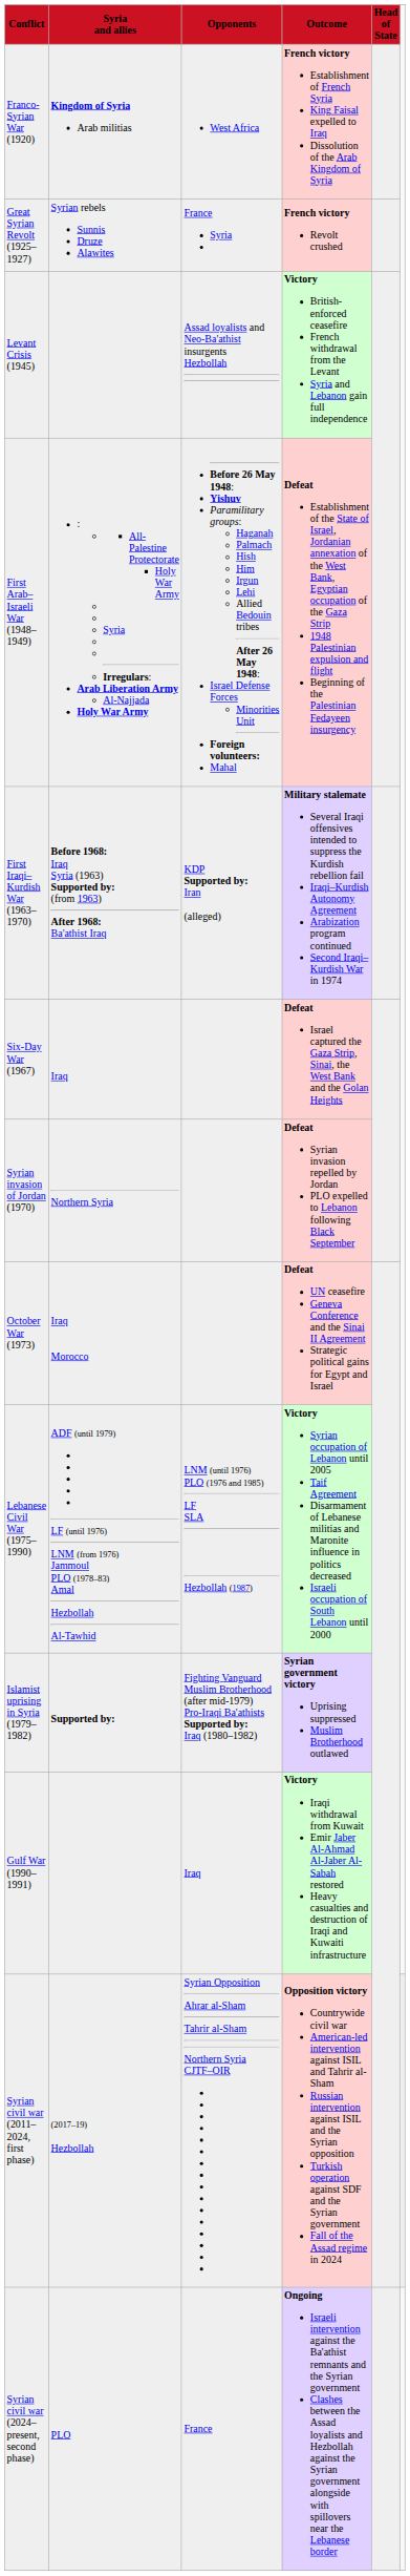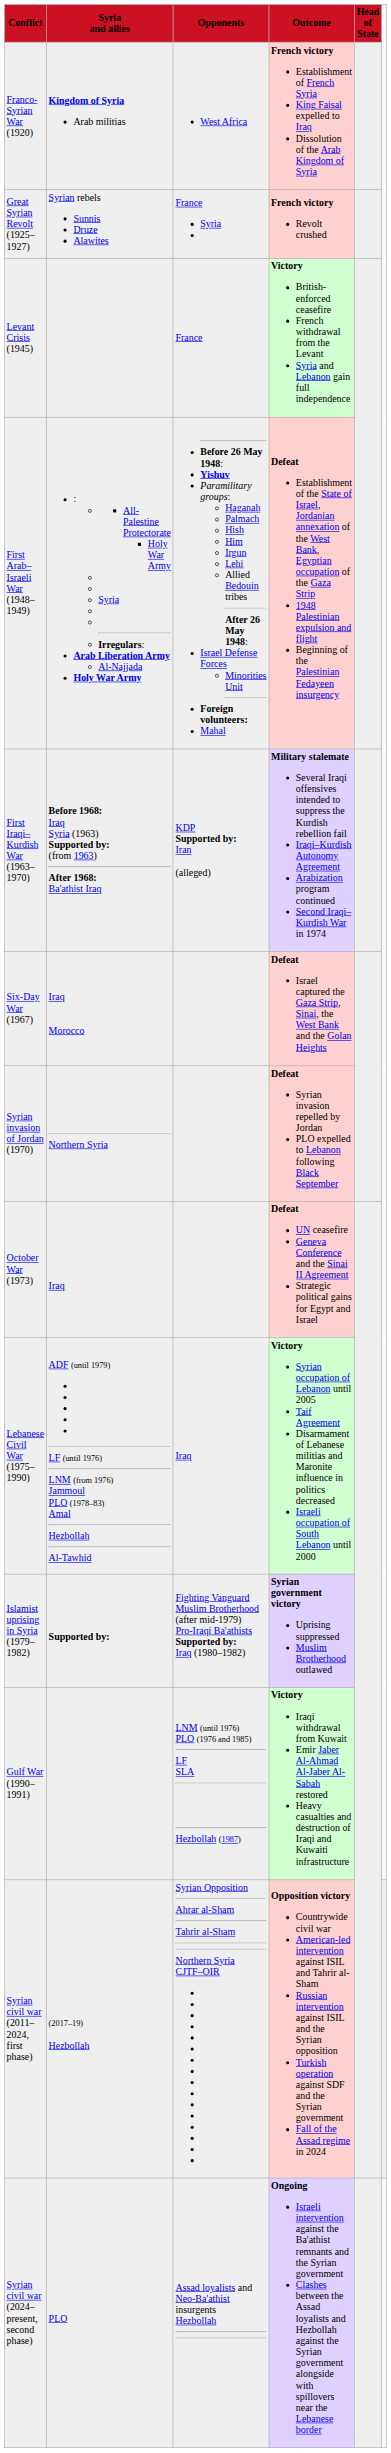 <table class="wikitable">
 <tr>
 <th style="background:#CC1122" rowspan="1"><span>Conflict</span></th>
 <th style="background:#CC1122" rowspan="1" width=170px><span>Syria<br>and allies</span></th>
 <th style="background:#CC1122" rowspan="1" width=170px><span>Opponents</span></th>
 <th style="background:#CC1122" rowspan="1" width=320px><span>Outcome</span></th>
 <th style="background:#CC1122" rowspan="1"><span>Head of State</span></th>
 </tr>
 <tr>
 <td style="background:#efefef"><a href='#'>Franco-Syrian War</a> <br> (1920)</td>
 <td style="background:#efefef"><strong> <a href='#'>Kingdom of Syria</a></strong><br><ul><li> Arab militias</li></ul></td>
 <td style="background:#efefef"><br><strong></strong><ul><li> <a href='#'>West Africa</a></li></ul></td>
 <td style="background:#FFD0D0"><strong>French victory</strong><br><ul><li>Establishment of <a href='#'>French Syria</a></li><li><a href='#'>King Faisal</a> expelled to <a href='#'>Iraq</a></li><li>Dissolution of the <a href='#'>Arab Kingdom of Syria</a></li></ul></td>
 <td style="background:#efefef"></td>
 </tr>
 <tr>
 <td style="background:#efefef"><a href='#'>Great Syrian Revolt</a> <br> (1925–1927)</td>
 <td style="background:#efefef"><a href='#'>Syrian</a> rebels<br><ul><li><a href='#'>Sunnis</a></li><li><a href='#'>Druze</a></li><li><a href='#'>Alawites</a></li></ul></td>
 <td style="background:#efefef"> <a href='#'>France</a><br><ul><li> <a href='#'>Syria</a></li><li></li></ul></td>
 <td style="background:#FFD0D0"><strong>French victory</strong><br><ul><li>Revolt crushed</li></ul></td>
 <td style="background:#efefef"></td>
 </tr>
 <tr>
 <td style="background:#efefef"><a href='#'>Levant Crisis</a> <br> (1945)</td>
 <td style="background:#efefef"></td>
-<td style="background:#efefef"> <a href='#'>Assad loyalists</a> and <a href='#'>Neo-Ba'athist</a> insurgents<br> <a href='#'>Hezbollah</a><hr><hr></td>
+<td style="background:#efefef"> <a href='#'>France</a></td>
 <td style="background:#D0FFD0"><strong>Victory</strong><br><ul><li>British-enforced ceasefire</li><li>French withdrawal from the Levant</li><li><a href='#'>Syria</a> and <a href='#'>Lebanon</a> gain full independence</li></ul></td>
 <td style="background:#efefef" rowspan=2></td>
 </tr>
 <tr>
 <td style="background:#efefef"><a href='#'>First Arab–Israeli War</a> <br> (1948–1949)</td>
 <td style="background:#efefef"><br><ul><li><strong></strong>:<ul><li><ul><li> <a href='#'>All-Palestine Protectorate</a><ul><li> <a href='#'>Holy War Army</a></li></ul></li></ul></li><li></li><li></li><li> <a href='#'>Syria</a></li><li></li><li></li><li><hr><strong>Irregulars</strong>:</li></ul></li><li> <strong><a href='#'>Arab Liberation Army</a></strong><ul><li> <a href='#'>Al-Najjada</a></li></ul></li><li> <strong><a href='#'>Holy War Army</a></strong></li></ul></td>
 <td style="background:#efefef"><br><ul><li><strong></strong><hr><strong>Before 26 May 1948</strong>:</li><li> <strong><a href='#'>Yishuv</a></strong></li><li><em>Paramilitary groups</em>:<ul><li> <a href='#'>Haganah</a></li><li> <a href='#'>Palmach</a></li><li> <a href='#'>Hish</a></li><li> <a href='#'>Him</a></li><li> <a href='#'>Irgun</a></li><li> <a href='#'>Lehi</a></li><li>Allied <a href='#'>Bedouin</a> tribes<hr><strong>After 26 May 1948</strong>:</li></ul></li><li>  <a href='#'>Israel Defense Forces</a><ul><li> <a href='#'>Minorities Unit</a><hr></li></ul></li><li><strong>Foreign volunteers:</strong></li><li><a href='#'>Mahal</a></li></ul></td>
 <td style="background:#FFD0D0"><strong>Defeat</strong><br><ul><li>Establishment of the <a href='#'>State of Israel</a>, <a href='#'>Jordanian annexation</a> of the <a href='#'>West Bank</a>, <a href='#'>Egyptian occupation</a> of the <a href='#'>Gaza Strip</a></li><li><a href='#'>1948 Palestinian expulsion and flight</a></li><li>Beginning of the <a href='#'>Palestinian Fedayeen insurgency</a></li></ul></td>
 </tr>
 <tr>
 <td style="background:#efefef"><a href='#'>First Iraqi–Kurdish War</a> <br> (1963–1970)</td>
 <td style="background:#efefef"><strong>Before 1968:</strong><br> <a href='#'>Iraq</a><br> <a href='#'>Syria</a> (1963)<br><strong>Supported by:</strong><br> (from <a href='#'>1963</a>)<hr><strong>After 1968:</strong><br> <a href='#'>Ba'athist Iraq</a></td>
 <td style="background:#efefef"> <a href='#'>KDP</a><br><strong>Supported by:</strong><br> <a href='#'>Iran</a><br><br> (alleged)</td>
 <td style="background:#E0D0FF"><strong>Military stalemate</strong><br><ul><li>Several Iraqi offensives intended to suppress the Kurdish rebellion fail</li><li><a href='#'>Iraqi–Kurdish Autonomy Agreement</a></li><li><a href='#'>Arabization</a> program continued</li><li><a href='#'>Second Iraqi–Kurdish War</a> in 1974</li></ul></td>
 <td style="background:#efefef"></td>
 </tr>
 <tr>
 <td style="background:#efefef"><a href='#'>Six-Day War</a> <br> (1967)</td>
-<td style="background:#efefef"><br><br><br> <a href='#'>Iraq</a><br> </td>
+<td style="background:#efefef"><br><br> <a href='#'>Iraq</a><br><br><br> <a href='#'>Morocco</a><br><br></td>
 <td style="background:#efefef"></td>
 <td style="background:#FFD0D0"><strong>Defeat</strong><br><ul><li>Israel captured the <a href='#'>Gaza Strip</a>, <a href='#'>Sinai</a>, the <a href='#'>West Bank</a> and the <a href='#'>Golan Heights</a></li></ul></td>
 <td style="background:#efefef" rowspan=2></td>
 </tr>
 <tr>
 <td style="background:#efefef"><a href='#'>Syrian invasion of Jordan</a> <br> (1970)</td>
 <td style="background:#efefef"><br><hr> <a href='#'>Northern Syria</a></td>
 <td style="background:#efefef"></td>
 <td style="background:#FFD0D0"><strong>Defeat</strong><br><ul><li>Syrian invasion repelled by Jordan</li><li>PLO expelled to <a href='#'>Lebanon</a> following <a href='#'>Black September</a></li></ul></td>
 </tr>
 <tr>
 <td style="background:#efefef"><a href='#'>October War</a> <br> (1973)</td>
-<td style="background:#efefef"><br><br> <a href='#'>Iraq</a><br><br><br> <a href='#'>Morocco</a><br><br></td>
+<td style="background:#efefef"><br><br><br> <a href='#'>Iraq</a><br> </td>
 <td style="background:#efefef"></td>
 <td style="background:#FFD0D0"><strong>Defeat</strong><br><ul><li><a href='#'>UN</a> ceasefire</li><li><a href='#'>Geneva Conference</a> and the <a href='#'>Sinai II Agreement</a></li><li>Strategic political gains for Egypt and Israel</li></ul></td>
 <td style="background:#efefef" rowspan=5></td>
 </tr>
 <tr>
 <td style="background:#efefef"><a href='#'>Lebanese Civil War</a> <br>(1975–1990)</td>
 <td style="background:#efefef"><br> <a href='#'>ADF</a> <small>(until 1979)</small><br><ul><li></li><li></li><li></li><li></li><li></li></ul><hr> <a href='#'>LF</a> <small>(until 1976)</small><hr> <a href='#'>LNM</a> <small>(from 1976)</small><br> <a href='#'>Jammoul</a><br> <a href='#'>PLO</a> <small>(1978–83)</small><br> <a href='#'>Amal</a><hr> <a href='#'>Hezbollah</a><br><hr> <a href='#'>Al-Tawhid</a></td>
-<td style="background:#efefef"> <a href='#'>LNM</a> <small>(until 1976)</small><br> <a href='#'>PLO</a> <small>(1976 and 1985)</small><hr> <a href='#'>LF</a><br> <a href='#'>SLA</a><br><hr><br><br><br><hr> <a href='#'>Hezbollah</a> <small>(<a href='#'>1987</a>)</small></td>
+<td style="background:#efefef"> <a href='#'>Iraq</a></td>
 <td style="background:#D0FFD0"><strong>Victory</strong><br><ul><li><a href='#'>Syrian occupation of Lebanon</a> until 2005</li><li><a href='#'>Taif Agreement</a></li><li>Disarmament of Lebanese militias and Maronite influence in politics decreased</li><li><a href='#'>Israeli occupation of South Lebanon</a> until 2000</li></ul></td>
 </tr>
 <tr>
 <td style="background:#efefef"><a href='#'>Islamist uprising in Syria</a> <br>(1979–1982)</td>
 <td style="background:#efefef"><br><strong>Supported by:</strong><br></td>
 <td style="background:#efefef"><a href='#'>Fighting Vanguard</a><br> <a href='#'>Muslim Brotherhood</a> (after mid-1979)<br> <a href='#'>Pro-Iraqi Ba'athists</a><br><strong>Supported by:</strong><br> <a href='#'>Iraq</a> (1980–1982)<br><br></td>
 <td style="background:#E0D0FF"><strong>Syrian government victory</strong><br><ul><li>Uprising suppressed</li><li><a href='#'>Muslim Brotherhood</a> outlawed</li></ul></td>
 </tr>
 <tr>
 <td style="background:#efefef"><a href='#'>Gulf War</a> <br> (1990–1991)</td>
 <td style="background:#efefef"><br><br><br><br><br><br><br><br><br><br><br><br></td>
-<td style="background:#efefef"> <a href='#'>Iraq</a></td>
+<td style="background:#efefef"> <a href='#'>LNM</a> <small>(until 1976)</small><br> <a href='#'>PLO</a> <small>(1976 and 1985)</small><hr> <a href='#'>LF</a><br> <a href='#'>SLA</a><br><hr><br><br><br><hr> <a href='#'>Hezbollah</a> <small>(<a href='#'>1987</a>)</small></td>
 <td style="background:#D0FFD0"><strong>Victory</strong><br><ul><li>Iraqi withdrawal from Kuwait</li><li>Emir <a href='#'>Jaber Al-Ahmad Al-Jaber Al-Sabah</a> restored</li><li>Heavy casualties and destruction of Iraqi and Kuwaiti infrastructure</li></ul></td>
 </tr>
 <tr>
 <td style="background:#efefef"><a href='#'>Syrian civil war</a> <br> (2011–2024, first phase)</td>
 <td style="background:#efefef"><br> <small>(2017–19)</small><br><br> <a href='#'>Hezbollah</a><br></td>
 <td style="background:#efefef"> <a href='#'>Syrian Opposition</a><br><hr> <a href='#'>Ahrar al-Sham</a><hr><a href='#'>Tahrir al-Sham</a><hr><hr> <a href='#'>Northern Syria</a><br> <a href='#'>CJTF–OIR</a><br><ul><li></li><li></li><li></li><li></li><li></li><li></li><li></li><li></li><li></li><li></li><li></li><li></li><li></li><li></li><li></li><li></li></ul></td>
 <td style="background:#FFD0D0"><strong>Opposition victory</strong><br><ul><li>Countrywide civil war</li><li><a href='#'>American-led intervention</a> against ISIL and Tahrir al-Sham</li><li><a href='#'>Russian intervention</a> against ISIL and the Syrian opposition</li><li><a href='#'>Turkish operation</a> against SDF and the Syrian government</li><li><a href='#'>Fall of the Assad regime</a> in 2024</li></ul></td>
 <td style="background:#efefef"></td>
 </tr>
 <tr>
 <td style="background:#efefef"><a href='#'>Syrian civil war</a> <br> (2024–present, second phase)</td>
 <td style="background:#efefef"><br> <a href='#'>PLO</a></td>
-<td style="background:#efefef"> <a href='#'>France</a></td>
+<td style="background:#efefef"> <a href='#'>Assad loyalists</a> and <a href='#'>Neo-Ba'athist</a> insurgents<br> <a href='#'>Hezbollah</a><hr><hr></td>
 <td style="background:#E0D0FF"><strong>Ongoing</strong><br><ul><li><a href='#'>Israeli intervention</a> against the Ba'athist remnants and the Syrian government</li><li><a href='#'>Clashes</a> between the Assad loyalists and Hezbollah against the Syrian government alongside with spillovers near the <a href='#'>Lebanese border</a></li></ul></td>
 <td style="background:#efefef"></td>
 </tr>
 </table>
